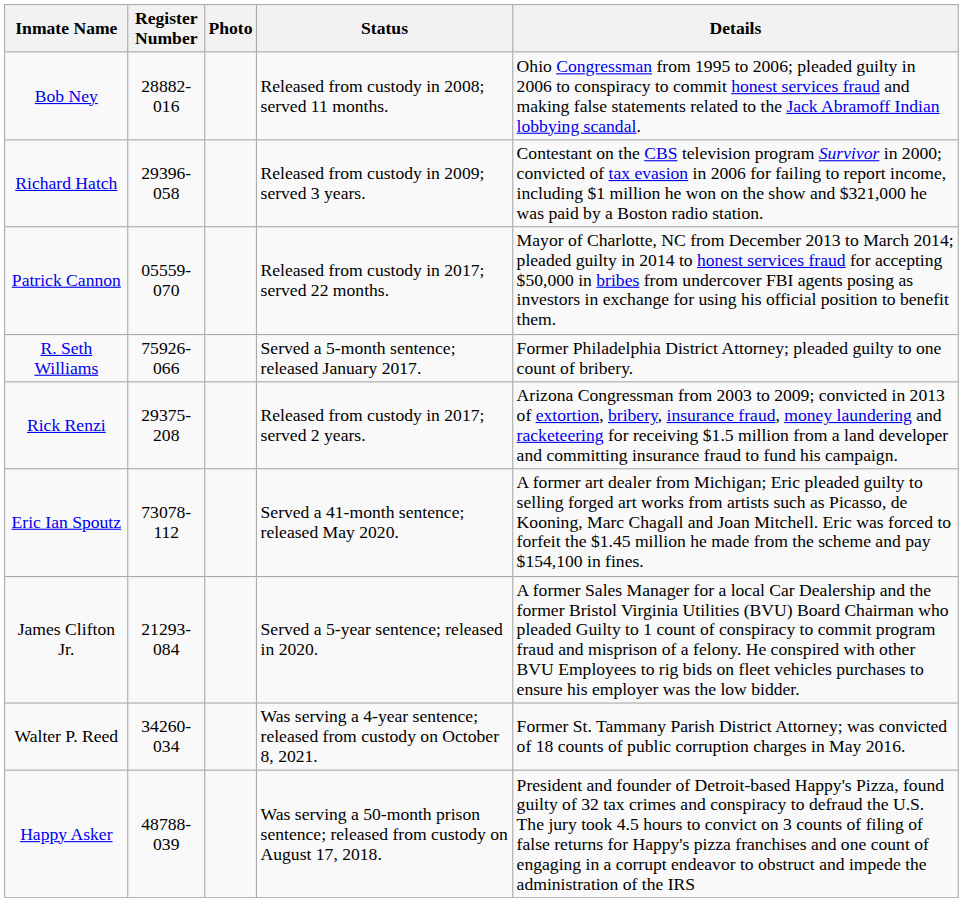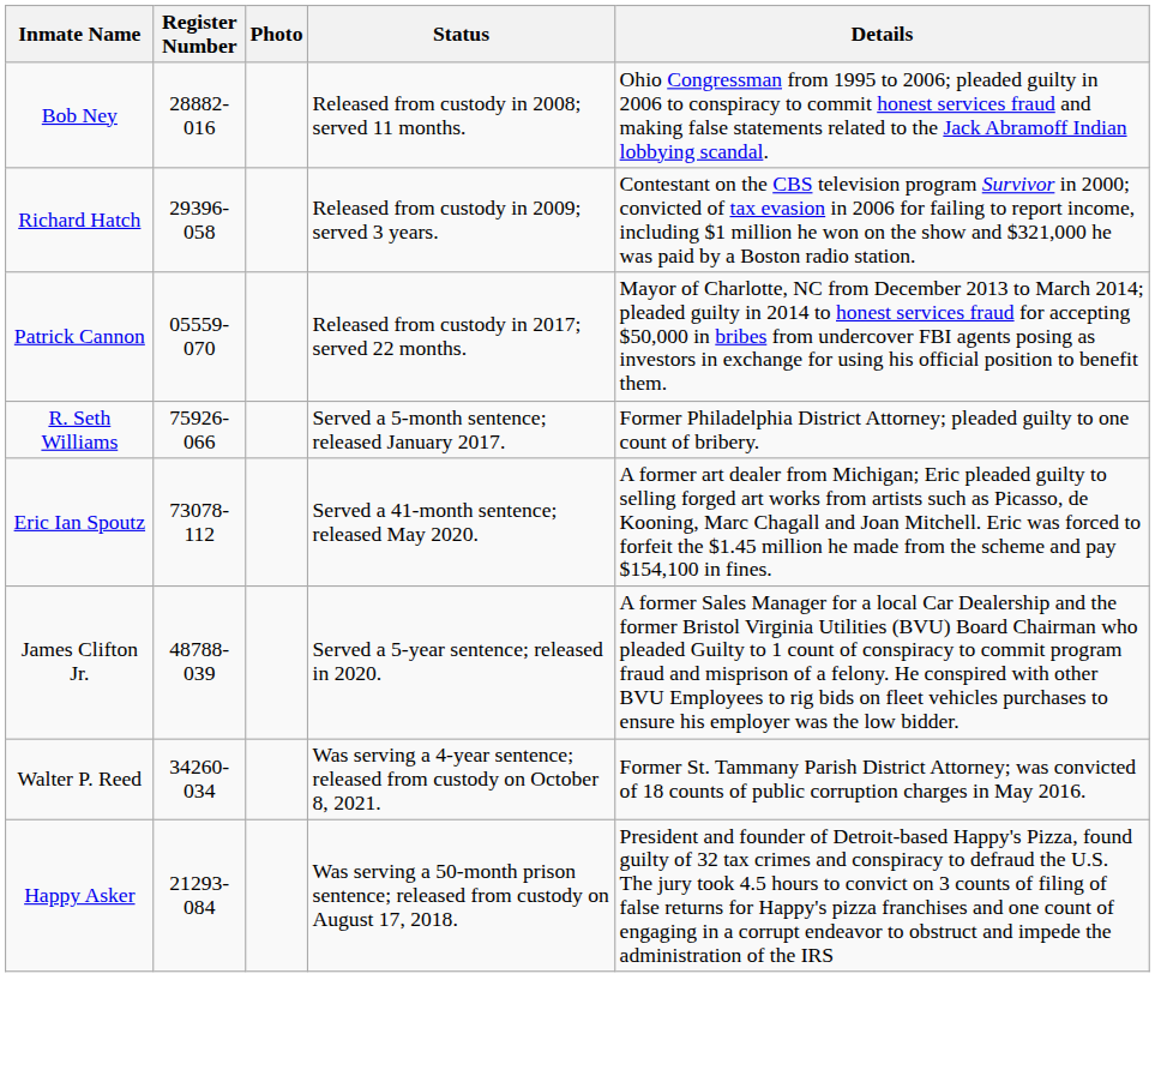 <table class="wikitable sortable">
 <tr>
 <th width=13%>Inmate Name</th>
 <th width=8%>Register Number</th>
 <th width=5%>Photo</th>
 <th width=27%>Status</th>
 <th width=52%>Details</th>
 </tr>
 <tr>
 <td align="center"><a href='#'>Bob Ney</a></td>
 <td align="center">28882-016</td>
 <td></td>
 <td>Released from custody in 2008; served 11 months.</td>
 <td>Ohio <a href='#'>Congressman</a> from 1995 to 2006; pleaded guilty in 2006 to conspiracy to commit <a href='#'>honest services fraud</a> and making false statements related to the <a href='#'>Jack Abramoff Indian lobbying scandal</a>.</td>
 </tr>
 <tr>
 <td align="center"><a href='#'>Richard Hatch</a></td>
 <td style="text-align:center;">29396-058</td>
 <td></td>
 <td>Released from custody in 2009; served 3 years.</td>
 <td>Contestant on the <a href='#'>CBS</a> television program <em><a href='#'>Survivor</a></em> in 2000; convicted of <a href='#'>tax evasion</a> in 2006 for failing to report income, including $1 million he won on the show and $321,000 he was paid by a Boston radio station.</td>
 </tr>
 <tr>
 <td style="text-align:center;"><a href='#'>Patrick Cannon</a></td>
 <td align="center">05559-070</td>
 <td></td>
 <td>Released from custody in 2017; served 22 months.</td>
 <td>Mayor of Charlotte, NC from December 2013 to March 2014; pleaded guilty in 2014 to <a href='#'>honest services fraud</a> for accepting $50,000 in <a href='#'>bribes</a> from undercover FBI agents posing as investors in exchange for using his official position to benefit them.</td>
 </tr>
 <tr>
 <td style="text-align:center;"><a href='#'>R. Seth Williams</a></td>
 <td style="text-align:center;">75926-066</td>
 <td></td>
 <td>Served a 5-month sentence; released January 2017.</td>
 <td>Former Philadelphia District Attorney; pleaded guilty to one count of bribery.</td>
 </tr>
 <tr>
-<td style="text-align:center;"><a href='#'>Rick Renzi</a></td>
-<td style="text-align:center;">29375-208</td>
-<td></td>
-<td>Released from custody in 2017; served 2 years.</td>
-<td>Arizona Congressman from 2003 to 2009; convicted in 2013 of <a href='#'>extortion</a>, <a href='#'>bribery</a>, <a href='#'>insurance fraud</a>, <a href='#'>money laundering</a> and <a href='#'>racketeering</a> for receiving $1.5 million from a land developer and committing insurance fraud to fund his campaign.</td>
-</tr>
-<tr>
 <td align="center"><a href='#'>Eric Ian Spoutz</a></td>
 <td align="center">73078-112</td>
 <td></td>
 <td>Served a 41-month sentence; released May 2020.</td>
 <td>A former art dealer from Michigan; Eric pleaded guilty to selling forged art works from artists such as Picasso, de Kooning, Marc Chagall and Joan Mitchell. Eric was forced to forfeit the $1.45 million he made from the scheme and pay $154,100 in fines.</td>
 </tr>
 <tr>
 <td align="center">James Clifton Jr.</td>
-<td align="center">21293-084</td>
+<td align="center">48788-039</td>
 <td></td>
 <td>Served a 5-year sentence; released in 2020.</td>
 <td>A former Sales Manager for a local Car Dealership and the former Bristol Virginia Utilities (BVU) Board Chairman who pleaded Guilty to 1 count of conspiracy to commit program fraud and misprison of a felony.  He conspired with other BVU Employees to rig bids on fleet vehicles purchases to ensure his employer was the low bidder.</td>
 </tr>
 <tr>
 <td align="center">Walter P. Reed</td>
 <td align="center">34260-034</td>
 <td></td>
 <td>Was serving a 4-year sentence; released from custody on October 8, 2021.</td>
 <td>Former St. Tammany Parish District Attorney; was convicted of 18 counts of public corruption charges in May 2016.</td>
 </tr>
 <tr>
 <td align="center"><a href='#'>Happy Asker</a></td>
-<td align="center">48788-039</td>
+<td align="center">21293-084</td>
 <td></td>
 <td>Was serving a 50-month prison sentence; released from custody on August 17, 2018.</td>
 <td>President and founder of Detroit-based Happy's Pizza, found guilty of 32 tax crimes and conspiracy to defraud the U.S. The jury took 4.5 hours to convict on 3 counts of filing of false returns for Happy's pizza franchises and one count of engaging in a corrupt endeavor to obstruct and impede the administration of the IRS</td>
 </tr>
 </table>
